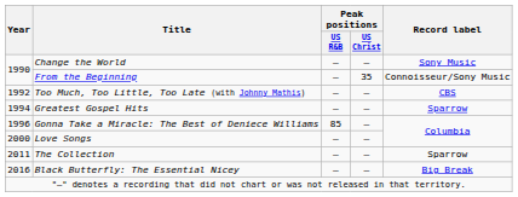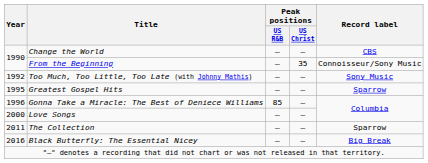 <table class="wikitable" style="text-align:center;">
 <tr>
 <th rowspan="2">Year</th>
 <th rowspan="2">Title</th>
 <th colspan="2">Peak positions</th>
 <th rowspan="2">Record label</th>
 </tr>
 <tr style="font-size:smaller;">
 <th width="35"><a href='#'>US<br>R&B</a><br></th>
 <th width="35"><a href='#'>US<br>Christ</a><br></th>
 </tr>
 <tr>
 <td rowspan="2">1990</td>
 <td align="left"><em>Change the World</em></td>
 <td>—</td>
 <td>—</td>
-<td rowspan="1"><a href='#'>Sony Music</a></td>
+<td rowspan="1"><a href='#'>CBS</a></td>
 </tr>
 <tr>
 <td align="left"><em><a href='#'>From the Beginning</a></em></td>
 <td>—</td>
 <td>35</td>
 <td rowspan="1">Connoisseur/Sony Music</td>
 </tr>
 <tr>
 <td>1992</td>
 <td align="left"><em>Too Much, Too Little, Too Late</em> <small>(with <a href='#'>Johnny Mathis</a>)</small></td>
 <td>—</td>
 <td>—</td>
-<td rowspan="1"><a href='#'>CBS</a></td>
+<td rowspan="1"><a href='#'>Sony Music</a></td>
 </tr>
 <tr>
-<td>1994</td>
+<td>1995</td>
 <td align="left"><em>Greatest Gospel Hits</em></td>
 <td>—</td>
 <td>—</td>
 <td rowspan="1"><a href='#'>Sparrow</a></td>
 </tr>
 <tr>
 <td>1996</td>
 <td align="left"><em>Gonna Take a Miracle: The Best of Deniece Williams</em></td>
 <td>85</td>
 <td>—</td>
 <td rowspan="2"><a href='#'>Columbia</a></td>
 </tr>
 <tr>
 <td>2000</td>
 <td align="left"><em>Love Songs</em></td>
 <td>—</td>
 <td>—</td>
 </tr>
 <tr>
 <td>2011</td>
 <td align="left"><em>The Collection</em></td>
 <td>—</td>
 <td>—</td>
 <td rowspan="1">Sparrow</td>
 </tr>
 <tr>
 <td>2016</td>
 <td align="left"><em>Black Butterfly: The Essential Nicey</em></td>
 <td>—</td>
 <td>—</td>
 <td rowspan="1"><a href='#'>Big Break</a></td>
 </tr>
 <tr>
 <td colspan="15" style="font-size:90%">"—" denotes a recording that did not chart or was not released in that territory.</td>
 </tr>
 </table>
